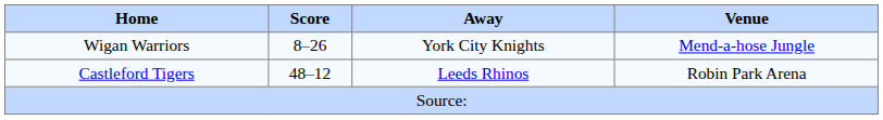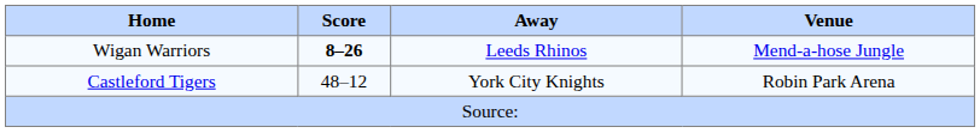 <table border=1 style="border-collapse:collapse; font-size:95%; text-align:center;" cellpadding=3 cellspacing=0 width=63%>
 <tr bgcolor=#C1D8FF>
 <th width=19%>Home</th>
 <th width=6%>Score</th>
 <th width=19%>Away</th>
 <th width=19%>Venue</th>
 </tr>
 <tr bgcolor=#F5FAFF>
 <td>Wigan Warriors</td>
-<td>8–26</td>
-<td>York City Knights</td>
+<td><strong>8–26</strong></td>
+<td><a href='#'>Leeds Rhinos</a></td>
 <td><a href='#'>Mend-a-hose Jungle</a></td>
 </tr>
 <tr bgcolor=#F5FAFF>
 <td><a href='#'>Castleford Tigers</a></td>
 <td>48–12</td>
-<td><a href='#'>Leeds Rhinos</a></td>
+<td>York City Knights</td>
 <td>Robin Park Arena</td>
 </tr>
 <tr bgcolor=#C1D8FF>
 <td colspan=4>Source:</td>
 </tr>
 </table>
